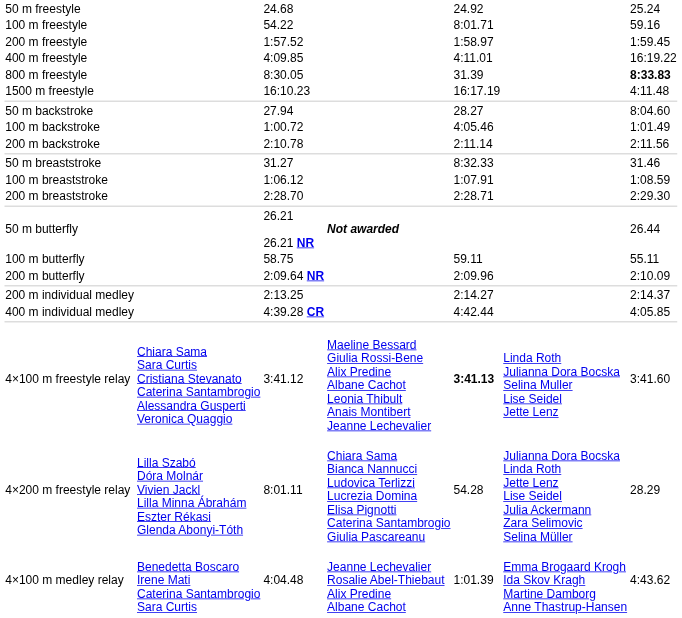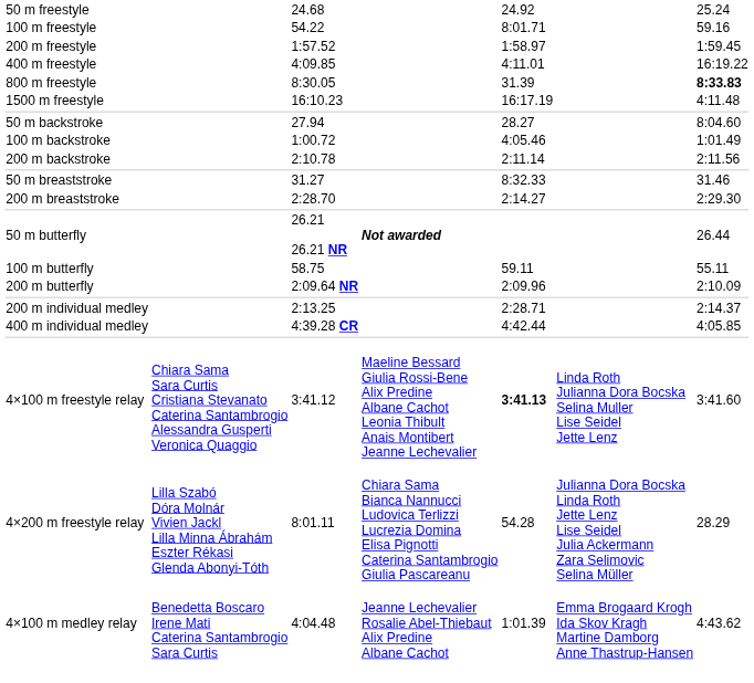 <table>
 <tr>
 <td>50 m freestyle</td>
 <td></td>
 <td>24.68</td>
 <td></td>
 <td>24.92</td>
 <td></td>
 <td>25.24</td>
 </tr>
 <tr>
 <td>100 m freestyle</td>
 <td></td>
 <td>54.22</td>
 <td></td>
 <td>8:01.71</td>
 <td></td>
 <td>59.16</td>
 </tr>
 <tr>
 <td>200 m freestyle</td>
 <td></td>
 <td>1:57.52</td>
 <td></td>
 <td>1:58.97</td>
 <td></td>
 <td>1:59.45</td>
 </tr>
 <tr>
 <td>400 m freestyle</td>
 <td></td>
 <td>4:09.85</td>
 <td></td>
 <td>4:11.01</td>
 <td></td>
 <td>16:19.22</td>
 </tr>
 <tr>
 <td>800 m freestyle</td>
 <td></td>
 <td>8:30.05</td>
 <td></td>
 <td>31.39</td>
 <td></td>
 <td><strong>8:33.83</strong></td>
 </tr>
 <tr>
 <td>1500 m freestyle</td>
 <td></td>
 <td>16:10.23</td>
 <td></td>
 <td>16:17.19</td>
 <td></td>
 <td>4:11.48</td>
 </tr>
 <tr bgcolor=#DDDDDD>
 <td colspan=7></td>
 </tr>
 <tr>
 <td>50 m backstroke</td>
 <td></td>
 <td>27.94</td>
 <td></td>
 <td>28.27</td>
 <td></td>
 <td>8:04.60</td>
 </tr>
 <tr>
 <td>100 m backstroke</td>
 <td></td>
 <td>1:00.72</td>
 <td></td>
 <td>4:05.46</td>
 <td></td>
 <td>1:01.49</td>
 </tr>
 <tr>
 <td>200 m backstroke</td>
 <td></td>
 <td>2:10.78</td>
 <td></td>
 <td>2:11.14</td>
 <td></td>
 <td>2:11.56</td>
 </tr>
 <tr bgcolor=#DDDDDD>
 <td colspan=7></td>
 </tr>
 <tr>
 <td>50 m breaststroke</td>
 <td></td>
 <td>31.27</td>
 <td></td>
 <td>8:32.33</td>
 <td></td>
 <td>31.46</td>
 </tr>
 <tr>
-<td>100 m breaststroke</td>
-<td></td>
-<td>1:06.12</td>
-<td></td>
-<td>1:07.91</td>
-<td></td>
-<td>1:08.59</td>
-</tr>
-<tr>
 <td>200 m breaststroke</td>
 <td></td>
 <td>2:28.70</td>
 <td></td>
-<td>2:28.71</td>
+<td>2:14.27</td>
 <td></td>
 <td>2:29.30</td>
 </tr>
 <tr bgcolor=#DDDDDD>
 <td colspan=7></td>
 </tr>
 <tr>
 <td>50 m butterfly</td>
 <td><br></td>
 <td>26.21<br><br>26.21 <strong><a href='#'>NR</a></strong></td>
 <td><strong><em>Not awarded</em></strong></td>
 <td></td>
 <td></td>
 <td>26.44</td>
 </tr>
 <tr>
 <td>100 m butterfly</td>
 <td></td>
 <td>58.75</td>
 <td></td>
 <td>59.11</td>
 <td></td>
 <td>55.11</td>
 </tr>
 <tr>
 <td>200 m butterfly</td>
 <td></td>
 <td>2:09.64 <strong><a href='#'>NR</a></strong></td>
 <td></td>
 <td>2:09.96</td>
 <td></td>
 <td>2:10.09</td>
 </tr>
 <tr bgcolor=#DDDDDD>
 <td colspan=7></td>
 </tr>
 <tr>
 <td>200 m individual medley</td>
 <td></td>
 <td>2:13.25</td>
 <td></td>
-<td>2:14.27</td>
+<td>2:28.71</td>
 <td></td>
 <td>2:14.37</td>
 </tr>
 <tr>
 <td>400 m individual medley</td>
 <td></td>
 <td>4:39.28 <strong><a href='#'>CR</a></strong></td>
 <td></td>
 <td>4:42.44</td>
 <td></td>
 <td>4:05.85</td>
 </tr>
 <tr bgcolor=#DDDDDD>
 <td colspan=7></td>
 </tr>
 <tr>
 <td>4×100 m freestyle relay</td>
 <td><br><a href='#'>Chiara Sama</a><br><a href='#'>Sara Curtis</a><br><a href='#'>Cristiana Stevanato</a><br><a href='#'>Caterina Santambrogio</a><br><a href='#'>Alessandra Gusperti</a><br><a href='#'>Veronica Quaggio</a></td>
 <td>3:41.12</td>
 <td><br><a href='#'>Maeline Bessard</a><br><a href='#'>Giulia Rossi-Bene</a><br><a href='#'>Alix Predine</a><br><a href='#'>Albane Cachot</a><br><a href='#'>Leonia Thibult</a><br><a href='#'>Anais Montibert</a><br><a href='#'>Jeanne Lechevalier</a></td>
 <td><strong>3:41.13</strong></td>
 <td><br><a href='#'>Linda Roth</a><br><a href='#'>Julianna Dora Bocska</a><br><a href='#'>Selina Muller</a><br><a href='#'>Lise Seidel</a><br><a href='#'>Jette Lenz</a></td>
 <td>3:41.60</td>
 </tr>
 <tr>
 <td>4×200 m freestyle relay</td>
 <td><br><a href='#'>Lilla Szabó</a><br><a href='#'>Dóra Molnár</a><br><a href='#'>Vivien Jackl</a><br><a href='#'>Lilla Minna Ábrahám</a><br><a href='#'>Eszter Rékasi</a><br><a href='#'>Glenda Abonyi-Tóth</a></td>
 <td>8:01.11</td>
 <td><br><a href='#'>Chiara Sama</a><br><a href='#'>Bianca Nannucci</a><br><a href='#'>Ludovica Terlizzi</a><br><a href='#'>Lucrezia Domina</a><br><a href='#'>Elisa Pignotti</a><br><a href='#'>Caterina Santambrogio</a><br><a href='#'>Giulia Pascareanu</a></td>
 <td>54.28</td>
 <td><br><a href='#'>Julianna Dora Bocska</a><br><a href='#'>Linda Roth</a><br><a href='#'>Jette Lenz</a><br><a href='#'>Lise Seidel</a><br><a href='#'>Julia Ackermann</a><br><a href='#'>Zara Selimovic</a><br><a href='#'>Selina Müller</a></td>
 <td>28.29</td>
 </tr>
 <tr>
 <td>4×100 m medley relay</td>
 <td><br><a href='#'>Benedetta Boscaro</a><br><a href='#'>Irene Mati</a><br><a href='#'>Caterina Santambrogio</a><br><a href='#'>Sara Curtis</a></td>
 <td>4:04.48</td>
 <td><br><a href='#'>Jeanne Lechevalier</a><br><a href='#'>Rosalie Abel-Thiebaut</a><br><a href='#'>Alix Predine</a><br><a href='#'>Albane Cachot</a></td>
 <td>1:01.39</td>
 <td><br><a href='#'>Emma Brogaard Krogh</a><br><a href='#'>Ida Skov Kragh</a><br><a href='#'>Martine Damborg</a><br><a href='#'>Anne Thastrup-Hansen</a></td>
 <td>4:43.62</td>
 </tr>
 </table>
